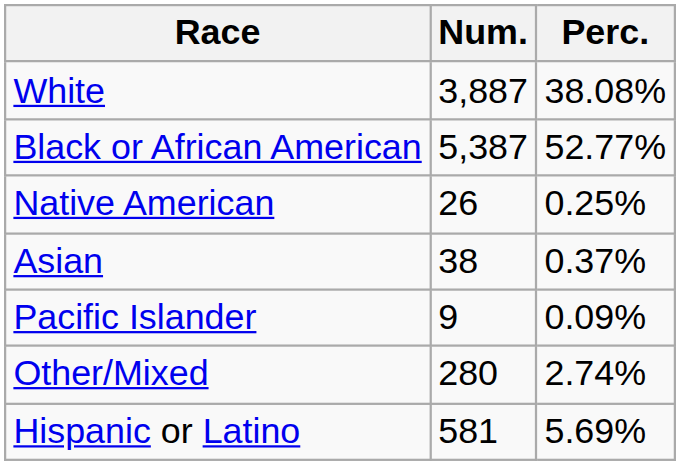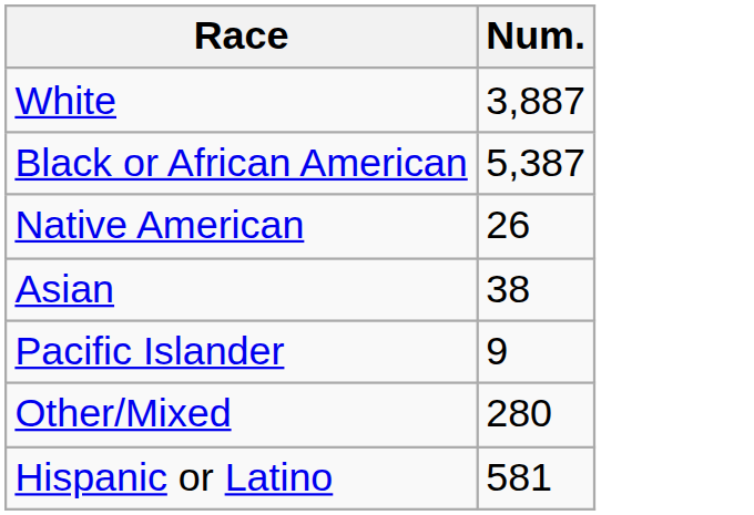 <table class="wikitable">
 <tr>
 <th>Race</th>
 <th>Num.</th>
-<th>Perc.</th>
 </tr>
 <tr>
 <td><a href='#'>White</a></td>
 <td>3,887</td>
-<td>38.08%</td>
 </tr>
 <tr>
 <td><a href='#'>Black or African American</a></td>
 <td>5,387</td>
-<td>52.77%</td>
 </tr>
 <tr>
 <td><a href='#'>Native American</a></td>
 <td>26</td>
-<td>0.25%</td>
 </tr>
 <tr>
 <td><a href='#'>Asian</a></td>
 <td>38</td>
-<td>0.37%</td>
 </tr>
 <tr>
 <td><a href='#'>Pacific Islander</a></td>
 <td>9</td>
-<td>0.09%</td>
 </tr>
 <tr>
 <td><a href='#'>Other/Mixed</a></td>
 <td>280</td>
-<td>2.74%</td>
 </tr>
 <tr>
 <td><a href='#'>Hispanic</a> or <a href='#'>Latino</a></td>
 <td>581</td>
-<td>5.69%</td>
 </tr>
 </table>
